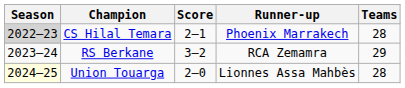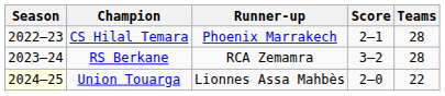 <table class="wikitable">
 <tr>
 <th>Season</th>
 <th>Champion</th>
+<th>Runner-up</th>
 <th>Score</th>
-<th>Runner-up</th>
 <th>Teams</th>
 </tr>
 <tr>
-<td align="center" style="background: lightgrey;">2022–23</td>
+<td align="center">2022–23</td>
 <td align="center"><a href='#'>CS Hilal Temara</a><br></td>
+<td align="center"><a href='#'>Phoenix Marrakech</a><br></td>
 <td align="center">2–1</td>
-<td align="center"><a href='#'>Phoenix Marrakech</a><br></td>
 <td align="center">28</td>
 </tr>
 <tr>
 <td align="center">2023–24</td>
 <td align="center"><a href='#'>RS Berkane</a><br></td>
+<td align="center">RCA Zemamra<br></td>
 <td align="center">3–2</td>
-<td align="center">RCA Zemamra<br></td>
-<td align="center">29</td>
+<td align="center">28</td>
 </tr>
 <tr>
 <td align="center" style="background: lightyellow;">2024–25</td>
 <td align="center"><a href='#'>Union Touarga</a><br></td>
+<td align="center">Lionnes Assa Mahbès<br></td>
 <td align="center">2–0</td>
-<td align="center">Lionnes Assa Mahbès<br></td>
-<td align="center">28</td>
+<td align="center">22</td>
 </tr>
 </table>
